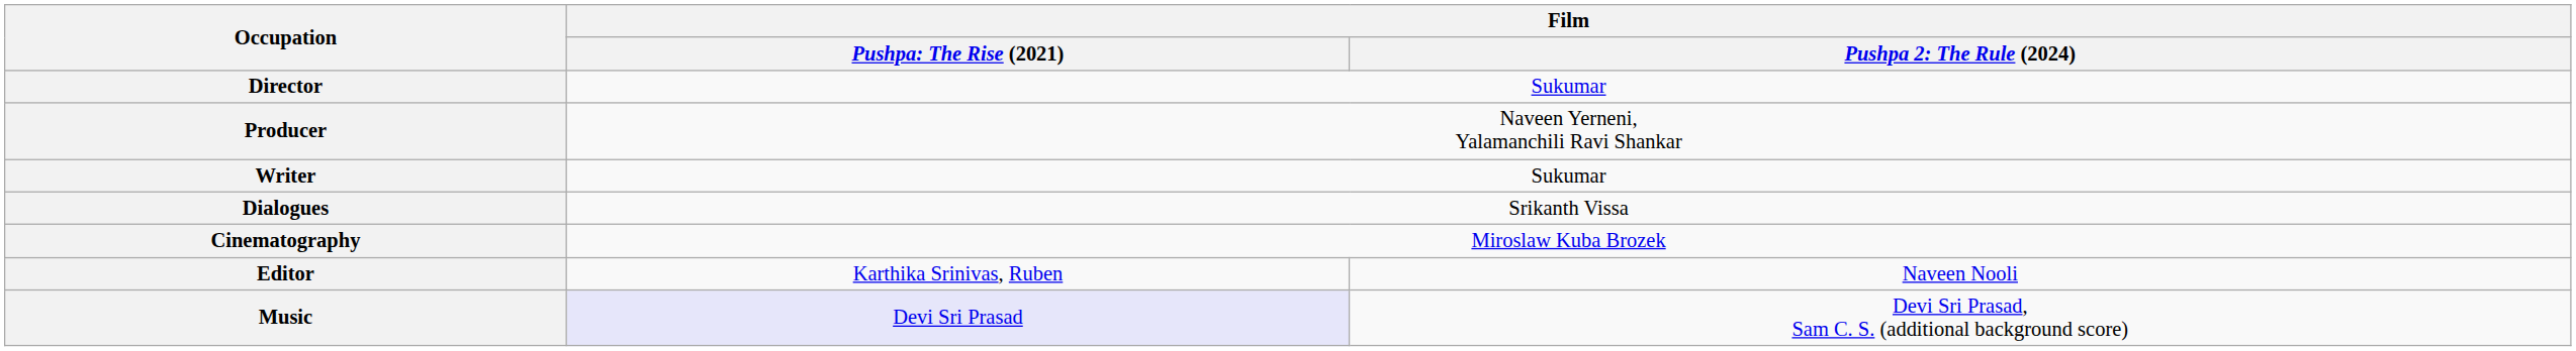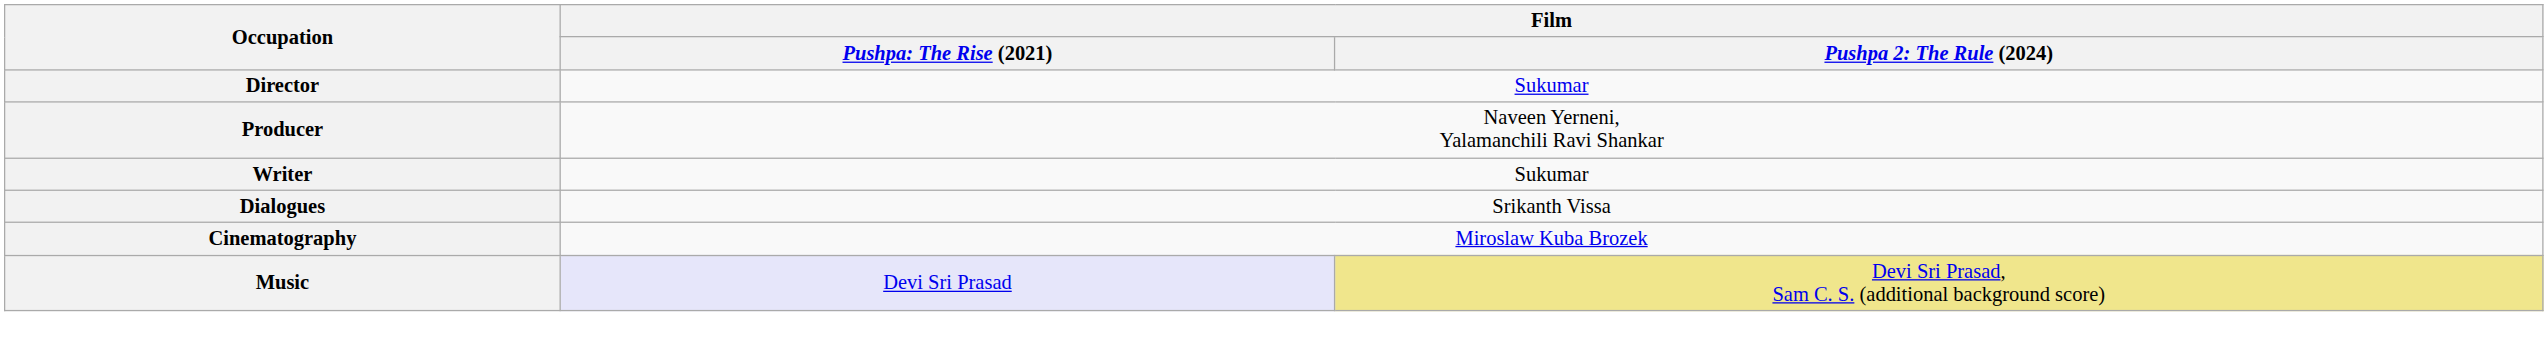 <table class="wikitable" width="100%" style="text-align:center;">
 <tr>
 <th rowspan="2">Occupation</th>
 <th colspan="2">Film</th>
 </tr>
 <tr>
 <th style="text-align:center;"><em><a href='#'>Pushpa: The Rise</a></em> (2021)</th>
 <th style="text-align:center;"><em><a href='#'>Pushpa 2: The Rule</a></em> (2024)</th>
 </tr>
 <tr>
 <th>Director</th>
 <td colspan="2"><a href='#'>Sukumar</a></td>
 </tr>
 <tr>
 <th>Producer</th>
 <td colspan="2">Naveen Yerneni,<br>Yalamanchili Ravi Shankar</td>
 </tr>
 <tr>
 <th>Writer</th>
 <td colspan="2">Sukumar</td>
 </tr>
 <tr>
 <th>Dialogues</th>
 <td colspan="2">Srikanth Vissa</td>
 </tr>
 <tr>
 <th>Cinematography</th>
 <td colspan="2"><a href='#'>Miroslaw Kuba Brozek</a></td>
 </tr>
 <tr>
-<th>Editor</th>
-<td><a href='#'>Karthika Srinivas</a>, <a href='#'>Ruben</a></td>
-<td><a href='#'>Naveen Nooli</a></td>
-</tr>
-<tr>
 <th>Music</th>
 <td style="background: lavender;"><a href='#'>Devi Sri Prasad</a></td>
-<td><a href='#'>Devi Sri Prasad</a>,<br><a href='#'>Sam C. S.</a> (additional background score)</td>
+<td style="background: khaki;"><a href='#'>Devi Sri Prasad</a>,<br><a href='#'>Sam C. S.</a> (additional background score)</td>
 </tr>
 </table>
